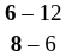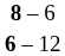 <table style="text-align:center">
 <tr>
 <th width=200></th>
 <th width=100></th>
 <th width=200></th>
 </tr>
 <tr>
+<td align=right><strong></strong></td>
+<td><strong>8</strong> – 6</td>
+<td align=left></td>
+</tr>
+<tr>
 <td align=right></td>
 <td><strong>6</strong> – 12</td>
 <td align=left><strong></strong></td>
 </tr>
-<tr>
-<td align=right><strong></strong></td>
-<td><strong>8</strong> – 6</td>
-<td align=left></td>
-</tr>
 </table>
